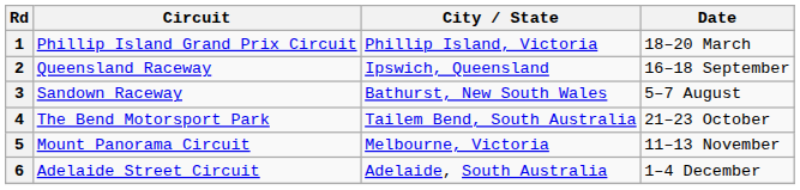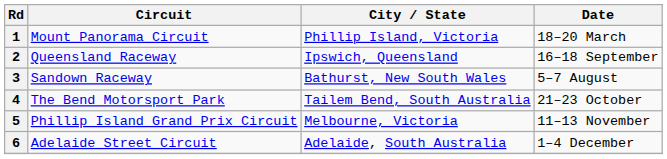 <table class="wikitable" style=font-size:85%;>
 <tr>
 <th>Rd</th>
 <th>Circuit</th>
 <th>City / State</th>
 <th>Date</th>
 </tr>
 <tr>
 <th>1</th>
-<td> <a href='#'>Phillip Island Grand Prix Circuit</a></td>
+<td> <a href='#'>Mount Panorama Circuit</a></td>
 <td><a href='#'>Phillip Island, Victoria</a></td>
 <td>18–20 March</td>
 </tr>
 <tr>
 <th>2</th>
 <td> <a href='#'>Queensland Raceway</a></td>
 <td><a href='#'>Ipswich, Queensland</a></td>
 <td>16–18 September</td>
 </tr>
 <tr>
 <th>3</th>
 <td> <a href='#'>Sandown Raceway</a></td>
 <td><a href='#'>Bathurst, New South Wales</a></td>
 <td>5–7 August</td>
 </tr>
 <tr>
 <th>4</th>
 <td> <a href='#'>The Bend Motorsport Park</a></td>
 <td><a href='#'>Tailem Bend, South Australia</a></td>
 <td>21–23 October</td>
 </tr>
 <tr>
 <th>5</th>
-<td> <a href='#'>Mount Panorama Circuit</a></td>
+<td> <a href='#'>Phillip Island Grand Prix Circuit</a></td>
 <td><a href='#'>Melbourne, Victoria</a></td>
 <td>11–13 November</td>
 </tr>
 <tr>
 <th>6</th>
 <td> <a href='#'>Adelaide Street Circuit</a></td>
 <td><a href='#'>Adelaide</a>, <a href='#'>South Australia</a></td>
 <td>1–4 December</td>
 </tr>
 <tr>
 </tr>
 </table>
